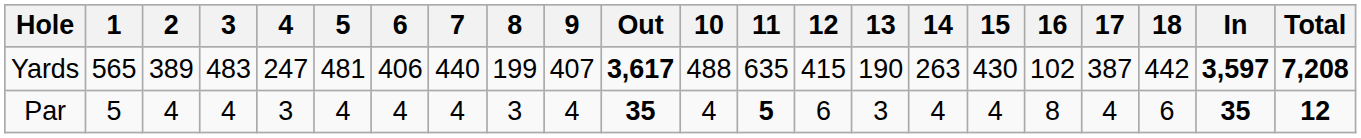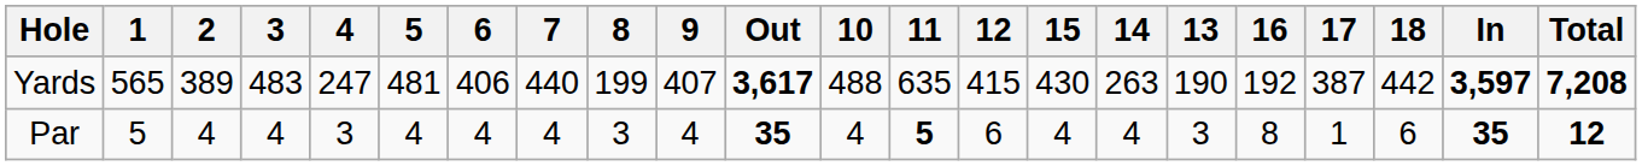 <table class="wikitable" style="text-align:center">
 <tr>
 <th align="left">Hole</th>
 <th>1</th>
 <th>2</th>
 <th>3</th>
 <th>4</th>
 <th>5</th>
 <th>6</th>
 <th>7</th>
 <th>8</th>
 <th>9</th>
 <th>Out</th>
 <th>10</th>
 <th>11</th>
 <th>12</th>
+<th>15</th>
+<th>14</th>
 <th>13</th>
-<th>14</th>
-<th>15</th>
 <th>16</th>
 <th>17</th>
 <th>18</th>
 <th>In</th>
 <th>Total</th>
 </tr>
 <tr>
 <td align="left">Yards</td>
 <td>565</td>
 <td>389</td>
 <td>483</td>
 <td>247</td>
 <td>481</td>
 <td>406</td>
 <td>440</td>
 <td>199</td>
 <td>407</td>
 <td><strong>3,617</strong></td>
 <td>488</td>
 <td>635</td>
 <td>415</td>
+<td>430</td>
+<td>263</td>
 <td>190</td>
-<td>263</td>
-<td>430</td>
-<td>102</td>
+<td>192</td>
 <td>387</td>
 <td>442</td>
 <td><strong>3,597</strong></td>
 <td><strong>7,208</strong></td>
 </tr>
 <tr>
 <td>Par</td>
 <td>5</td>
 <td>4</td>
 <td>4</td>
 <td>3</td>
 <td>4</td>
 <td>4</td>
 <td>4</td>
 <td>3</td>
 <td>4</td>
 <td><strong>35</strong></td>
 <td>4</td>
 <td><strong>5</strong></td>
 <td>6</td>
-<td>3</td>
 <td>4</td>
 <td>4</td>
+<td>3</td>
 <td>8</td>
-<td>4</td>
+<td>1</td>
 <td>6</td>
 <td><strong>35</strong></td>
 <td><strong>12</strong></td>
 </tr>
 </table>
